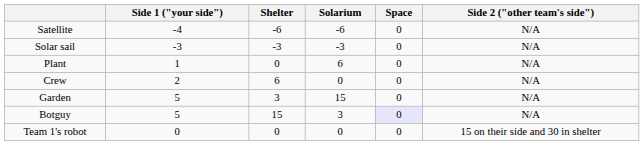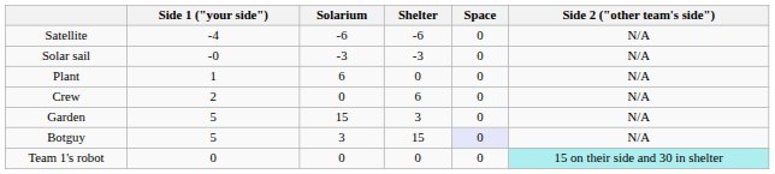 <table class="wikitable" style="width:75%;">
 <tr>
 <th></th>
 <th>Side 1 ("your side")</th>
+<th>Solarium</th>
 <th>Shelter</th>
-<th>Solarium</th>
 <th>Space</th>
 <th>Side 2 ("other team's side")</th>
 </tr>
 <tr style="text-align:center;">
 <td>Satellite</td>
 <td>-4</td>
 <td>-6</td>
 <td>-6</td>
 <td>0</td>
 <td>N/A</td>
 </tr>
 <tr style="text-align:center;">
 <td>Solar sail</td>
-<td>-3</td>
+<td>-0</td>
 <td>-3</td>
 <td>-3</td>
 <td>0</td>
 <td>N/A</td>
 </tr>
 <tr style="text-align:center;">
 <td>Plant</td>
 <td>1</td>
+<td>6</td>
+<td>0</td>
+<td>0</td>
+<td>N/A</td>
+</tr>
+<tr style="text-align:center;">
+<td>Crew</td>
+<td>2</td>
 <td>0</td>
 <td>6</td>
 <td>0</td>
 <td>N/A</td>
 </tr>
 <tr style="text-align:center;">
-<td>Crew</td>
-<td>2</td>
-<td>6</td>
-<td>0</td>
-<td>0</td>
-<td>N/A</td>
-</tr>
-<tr style="text-align:center;">
 <td>Garden</td>
 <td>5</td>
+<td>15</td>
 <td>3</td>
-<td>15</td>
 <td>0</td>
 <td>N/A</td>
 </tr>
 <tr style="text-align:center;">
 <td>Botguy</td>
 <td>5</td>
+<td>3</td>
 <td>15</td>
-<td>3</td>
 <td style="background: lavender;">0</td>
 <td>N/A</td>
 </tr>
 <tr style="text-align:center;">
 <td>Team 1's robot</td>
 <td>0</td>
 <td>0</td>
 <td>0</td>
 <td>0</td>
-<td>15 on their side and 30 in shelter</td>
+<td style="background: paleturquoise;">15 on their side and 30 in shelter</td>
 </tr>
 </table>
